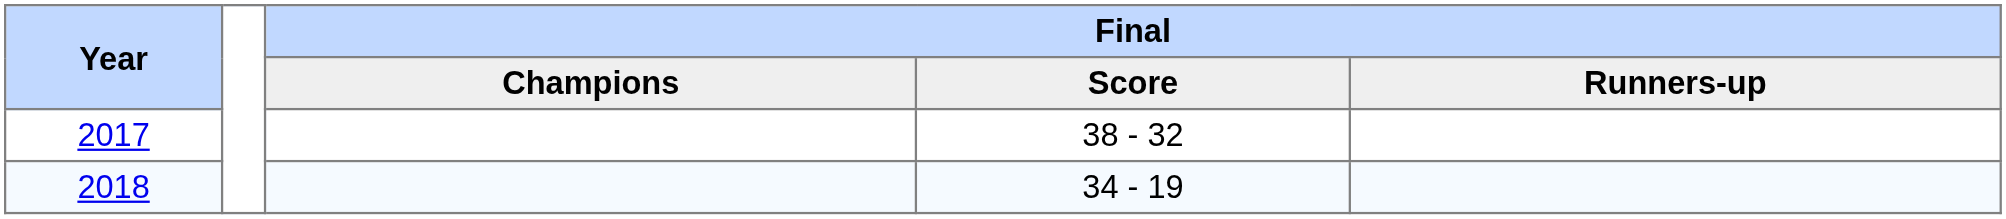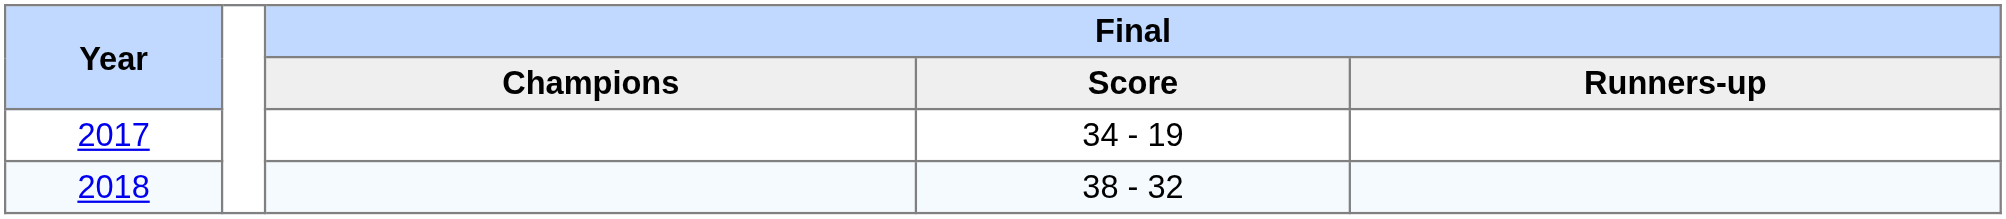 <table border=1 style="border-collapse:collapse; font-size:90%;" cellpadding=3 cellspacing=0 width=100%>
 <tr bgcolor=#C1D8FF>
 <th rowspan=2 width=5%>Year</th>
 <th width=1% rowspan=8 bgcolor=ffffff></th>
 <th colspan=3>Final</th>
 </tr>
 <tr bgcolor=#EFEFEF>
 <th width=15%>Champions</th>
 <th width=10%>Score</th>
 <th width=15%>Runners-up</th>
 </tr>
 <tr align=center>
 <td><a href='#'>2017</a></td>
 <td><strong></strong></td>
-<td>38 - 32</td>
+<td>34 - 19</td>
 <td></td>
 </tr>
 <tr align=center bgcolor=#F5FAFF>
 <td><a href='#'>2018</a></td>
 <td><strong></strong></td>
-<td>34 - 19</td>
+<td>38 - 32</td>
 <td></td>
 </tr>
 </table>
